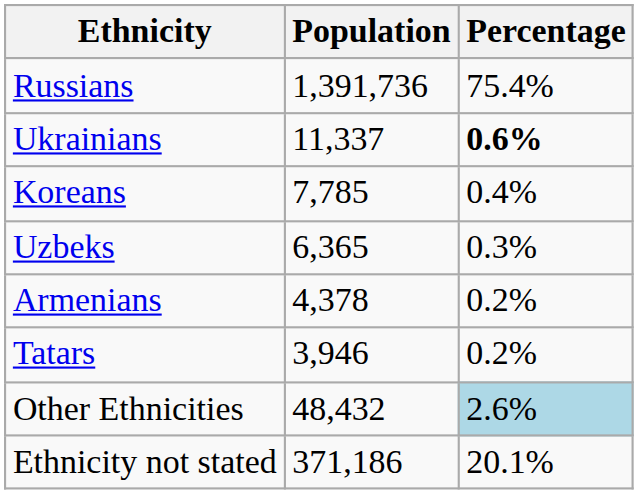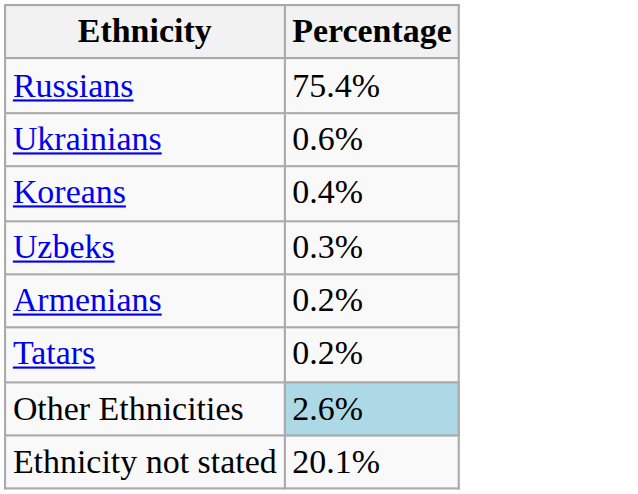 <table class="wikitable">
 <tr>
 <th>Ethnicity</th>
-<th>Population</th>
 <th>Percentage</th>
 </tr>
 <tr>
 <td><a href='#'>Russians</a></td>
-<td>1,391,736</td>
 <td>75.4%</td>
 </tr>
 <tr>
 <td><a href='#'>Ukrainians</a></td>
-<td>11,337</td>
-<td><strong>0.6%</strong></td>
+<td>0.6%</td>
 </tr>
 <tr>
 <td><a href='#'>Koreans</a></td>
-<td>7,785</td>
 <td>0.4%</td>
 </tr>
 <tr>
 <td><a href='#'>Uzbeks</a></td>
-<td>6,365</td>
 <td>0.3%</td>
 </tr>
 <tr>
 <td><a href='#'>Armenians</a></td>
-<td>4,378</td>
 <td>0.2%</td>
 </tr>
 <tr>
 <td><a href='#'>Tatars</a></td>
-<td>3,946</td>
 <td>0.2%</td>
 </tr>
 <tr>
 <td>Other Ethnicities</td>
-<td>48,432</td>
 <td style="background: lightblue;">2.6%</td>
 </tr>
 <tr>
 <td>Ethnicity not stated</td>
-<td>371,186</td>
 <td>20.1%</td>
 </tr>
 </table>
